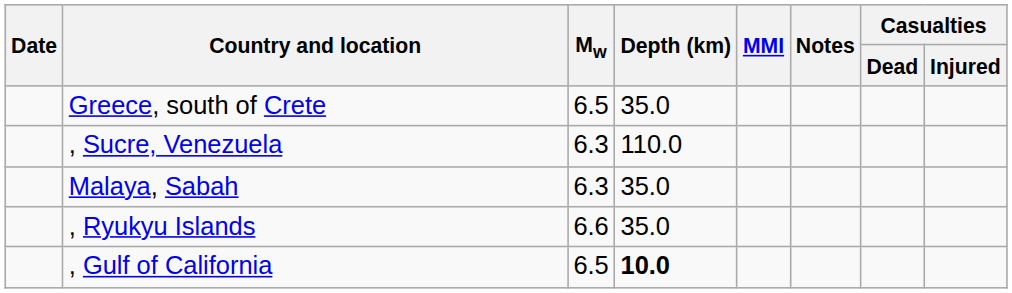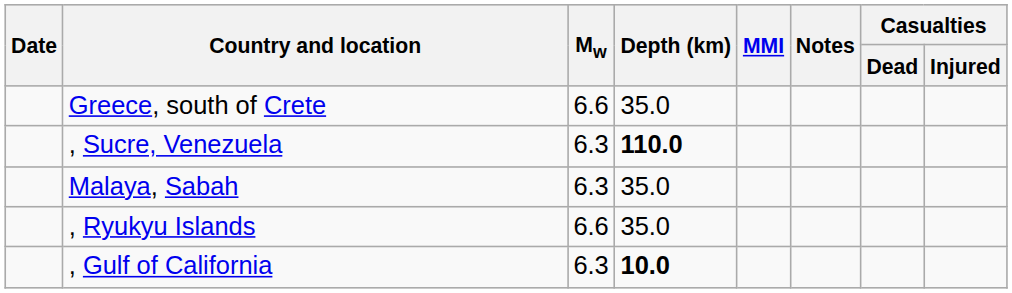 <table class="wikitable sortable sort-under" style="border:1px black; margin-left:1em;">
 <tr>
 <th rowspan="2"><small>Date</small></th>
 <th rowspan="2" style="width: 310px"><small>Country and location</small></th>
 <th rowspan="2"><small>M<sub>w</sub></small></th>
 <th rowspan="2"><small>Depth (km)</small></th>
 <th rowspan="2"><small><a href='#'>MMI</a></small></th>
 <th rowspan="2" class="unsortable"><small>Notes</small></th>
 <th colspan="2"><small>Casualties</small></th>
 </tr>
 <tr>
 <th><small>Dead</small></th>
 <th><small>Injured</small></th>
 </tr>
 <tr>
 <td></td>
 <td> <a href='#'>Greece</a>, south of <a href='#'>Crete</a></td>
-<td>6.5</td>
+<td>6.6</td>
 <td>35.0</td>
 <td></td>
 <td></td>
 <td></td>
 <td></td>
 </tr>
 <tr>
 <td></td>
 <td>, <a href='#'>Sucre, Venezuela</a></td>
 <td>6.3</td>
-<td>110.0</td>
+<td><strong>110.0</strong></td>
 <td></td>
 <td></td>
 <td></td>
 <td></td>
 </tr>
 <tr>
 <td></td>
 <td> <a href='#'>Malaya</a>, <a href='#'>Sabah</a></td>
 <td>6.3</td>
 <td>35.0</td>
 <td></td>
 <td></td>
 <td></td>
 <td></td>
 </tr>
 <tr>
 <td></td>
 <td>, <a href='#'>Ryukyu Islands</a></td>
 <td>6.6</td>
 <td>35.0</td>
 <td></td>
 <td></td>
 <td></td>
 <td></td>
 </tr>
 <tr>
 <td></td>
 <td>, <a href='#'>Gulf of California</a></td>
-<td>6.5</td>
+<td>6.3</td>
 <td><strong>10.0</strong></td>
 <td></td>
 <td></td>
 <td></td>
 <td></td>
 </tr>
 </table>
